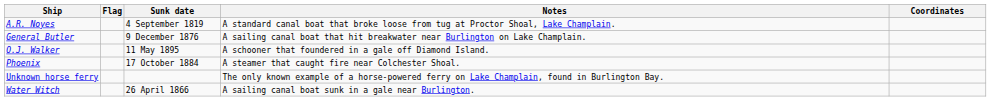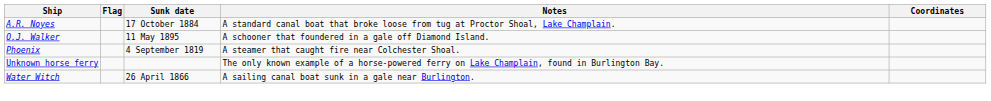 <table class=wikitable | style = "width:100%">
 <tr>
 <th style="width:10%">Ship</th>
 <th>Flag</th>
 <th style="width:10%">Sunk date</th>
 <th style="width:70%">Notes</th>
 <th style="width:10%">Coordinates</th>
 </tr>
 <tr>
 <td><a href='#'><em>A.R. Noyes</em></a></td>
 <td></td>
-<td>4 September 1819</td>
+<td>17 October 1884</td>
 <td>A standard canal boat that broke loose from tug at Proctor Shoal, <a href='#'>Lake Champlain</a>.</td>
-<td></td>
-</tr>
-<tr>
-<td><a href='#'><em>General Butler</em></a></td>
-<td></td>
-<td>9 December 1876</td>
-<td>A sailing canal boat that hit breakwater near <a href='#'>Burlington</a> on Lake Champlain.</td>
 <td></td>
 </tr>
 <tr>
 <td><a href='#'><em>O.J. Walker</em></a></td>
 <td></td>
 <td>11 May 1895</td>
 <td>A schooner that foundered in a gale off Diamond Island.</td>
 <td></td>
 </tr>
 <tr>
 <td><a href='#'><em>Phoenix</em></a></td>
 <td></td>
-<td>17 October 1884</td>
+<td>4 September 1819</td>
 <td>A steamer that caught fire near Colchester Shoal.</td>
 <td></td>
 </tr>
 <tr>
 <td><a href='#'>Unknown horse ferry</a></td>
 <td></td>
 <td></td>
 <td>The only known example of a horse-powered ferry on <a href='#'>Lake Champlain</a>, found in Burlington Bay.</td>
 <td></td>
 </tr>
 <tr>
 <td><a href='#'><em>Water Witch</em></a></td>
 <td></td>
 <td>26 April 1866</td>
 <td>A sailing canal boat sunk in a gale near <a href='#'>Burlington</a>.</td>
 <td></td>
 </tr>
 </table>
